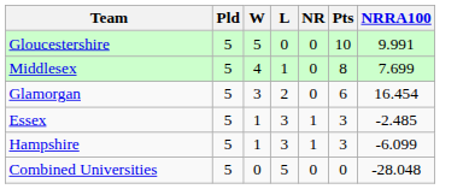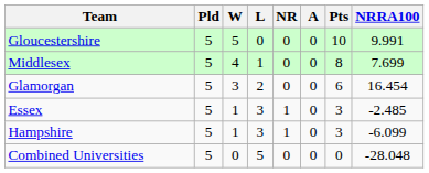 <table class="wikitable" style="text-align: center;">
 <tr>
 <th width=200>Team</th>
 <th width=20>Pld</th>
 <th width=20>W</th>
 <th width=20>L</th>
 <th width=20>NR</th>
+<th width=20>A</th>
 <th width=20>Pts</th>
 <th width=60><a href='#'>NRRA100</a></th>
 </tr>
 <tr bgcolor="#ccffcc">
 <td align=left><a href='#'>Gloucestershire</a></td>
 <td>5</td>
 <td>5</td>
+<td>0</td>
 <td>0</td>
 <td>0</td>
 <td>10</td>
 <td>9.991</td>
 </tr>
 <tr bgcolor="#ccffcc">
 <td align=left><a href='#'>Middlesex</a></td>
 <td>5</td>
 <td>4</td>
 <td>1</td>
 <td>0</td>
+<td>0</td>
 <td>8</td>
 <td>7.699</td>
 </tr>
 <tr>
 <td align=left><a href='#'>Glamorgan</a></td>
 <td>5</td>
 <td>3</td>
 <td>2</td>
+<td>0</td>
 <td>0</td>
 <td>6</td>
 <td>16.454</td>
 </tr>
 <tr>
 <td align=left><a href='#'>Essex</a></td>
 <td>5</td>
 <td>1</td>
 <td>3</td>
 <td>1</td>
+<td>0</td>
 <td>3</td>
 <td>-2.485</td>
 </tr>
 <tr>
 <td align=left><a href='#'>Hampshire</a></td>
 <td>5</td>
 <td>1</td>
 <td>3</td>
 <td>1</td>
+<td>0</td>
 <td>3</td>
 <td>-6.099</td>
 </tr>
 <tr>
 <td align=left><a href='#'>Combined Universities</a></td>
 <td>5</td>
 <td>0</td>
 <td>5</td>
 <td>0</td>
 <td>0</td>
+<td>0</td>
 <td>-28.048</td>
 </tr>
 </table>
